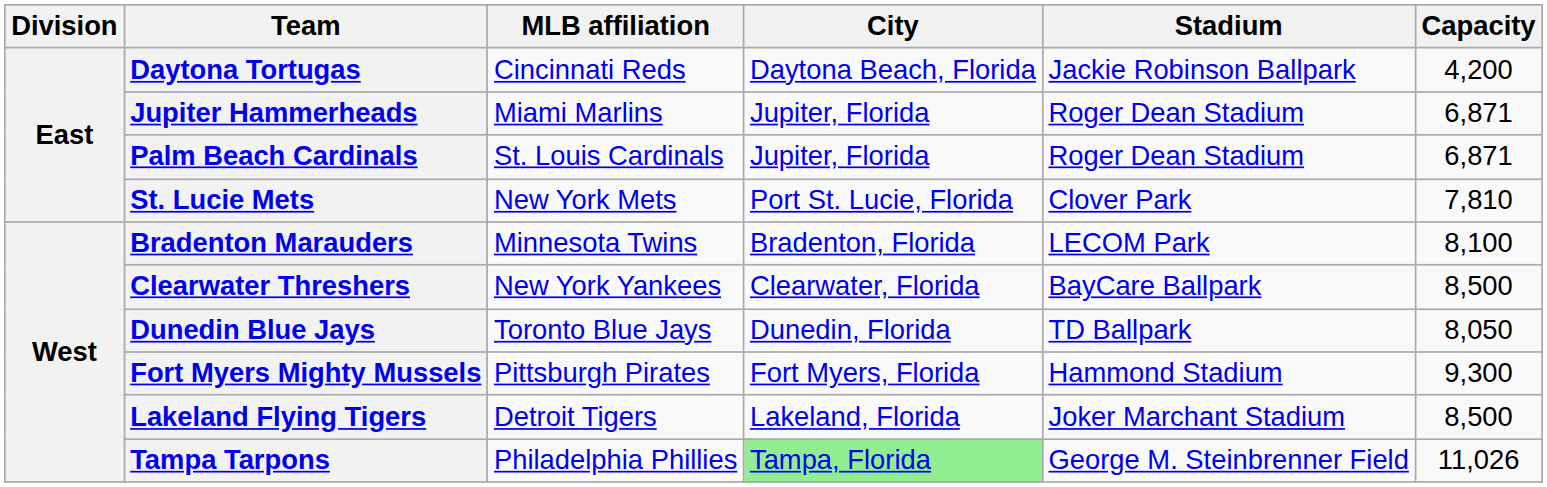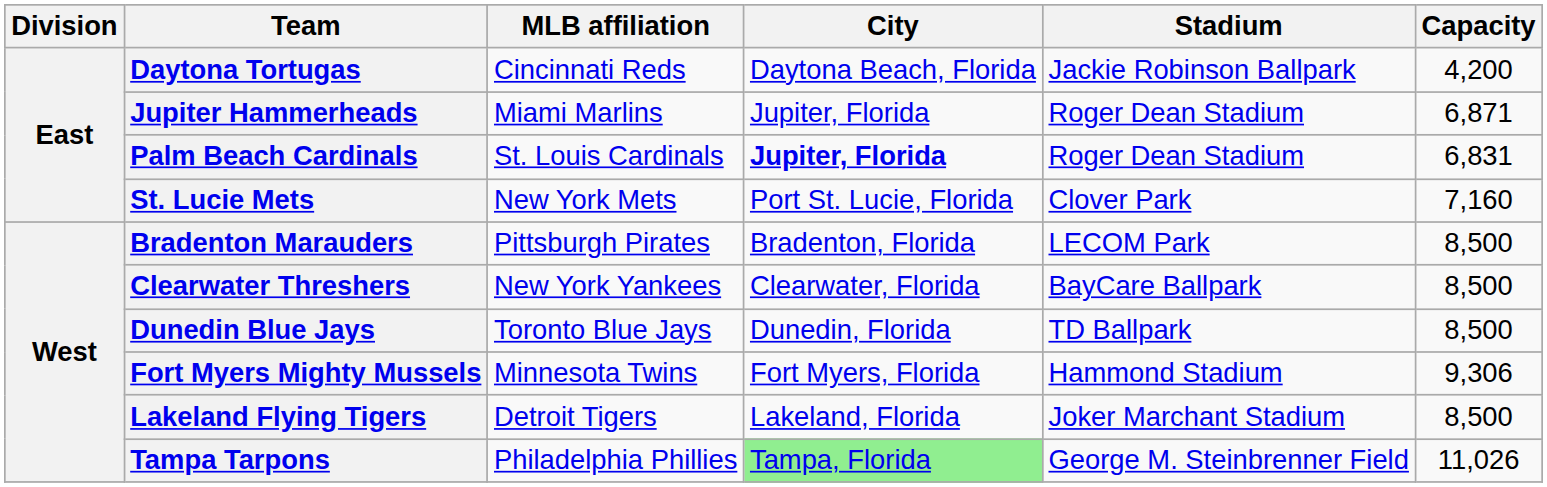 <table class="wikitable sortable">
 <tr>
 <th scope="col">Division</th>
 <th scope="col">Team</th>
 <th scope="col">MLB affiliation</th>
 <th scope="col">City</th>
 <th scope="col">Stadium</th>
 <th scope="col">Capacity</th>
 </tr>
 <tr>
 <th scope="rowgroup" rowspan="4">East</th>
 <th scope="row" style="text-align:left"><a href='#'>Daytona Tortugas</a></th>
 <td><a href='#'>Cincinnati Reds</a></td>
 <td><a href='#'>Daytona Beach, Florida</a></td>
 <td><a href='#'>Jackie Robinson Ballpark</a></td>
 <td style="text-align:center;">4,200</td>
 </tr>
 <tr>
 <th scope="row" style="text-align:left"><a href='#'>Jupiter Hammerheads</a></th>
 <td><a href='#'>Miami Marlins</a></td>
 <td><a href='#'>Jupiter, Florida</a></td>
 <td><a href='#'>Roger Dean Stadium</a></td>
 <td style="text-align:center;">6,871</td>
 </tr>
 <tr>
 <th scope="row" style="text-align:left"><a href='#'>Palm Beach Cardinals</a></th>
 <td><a href='#'>St. Louis Cardinals</a></td>
-<td><a href='#'>Jupiter, Florida</a></td>
+<td><strong><a href='#'>Jupiter, Florida</a></strong></td>
 <td><a href='#'>Roger Dean Stadium</a></td>
-<td style="text-align:center;">6,871</td>
+<td style="text-align:center;">6,831</td>
 </tr>
 <tr>
 <th scope="row" style="text-align:left"><a href='#'>St. Lucie Mets</a></th>
 <td><a href='#'>New York Mets</a></td>
 <td><a href='#'>Port St. Lucie, Florida</a></td>
 <td><a href='#'>Clover Park</a></td>
-<td style="text-align:center;">7,810</td>
+<td style="text-align:center;">7,160</td>
 </tr>
 <tr>
 <th scope="rowgroup" rowspan="6">West</th>
 <th scope="row" style="text-align:left"><a href='#'>Bradenton Marauders</a></th>
-<td><a href='#'>Minnesota Twins</a></td>
+<td><a href='#'>Pittsburgh Pirates</a></td>
 <td><a href='#'>Bradenton, Florida</a></td>
 <td><a href='#'>LECOM Park</a></td>
-<td style="text-align:center;">8,100</td>
+<td style="text-align:center;">8,500</td>
 </tr>
 <tr>
 <th scope="row" style="text-align:left"><a href='#'>Clearwater Threshers</a></th>
 <td><a href='#'>New York Yankees</a></td>
 <td><a href='#'>Clearwater, Florida</a></td>
 <td><a href='#'>BayCare Ballpark</a></td>
 <td style="text-align:center;">8,500</td>
 </tr>
 <tr>
 <th scope="row" style="text-align:left"><a href='#'>Dunedin Blue Jays</a></th>
 <td><a href='#'>Toronto Blue Jays</a></td>
 <td><a href='#'>Dunedin, Florida</a></td>
 <td><a href='#'>TD Ballpark</a></td>
-<td style="text-align:center;">8,050</td>
+<td style="text-align:center;">8,500</td>
 </tr>
 <tr>
 <th scope="row" style="text-align:left"><a href='#'>Fort Myers Mighty Mussels</a></th>
-<td><a href='#'>Pittsburgh Pirates</a></td>
+<td><a href='#'>Minnesota Twins</a></td>
 <td><a href='#'>Fort Myers, Florida</a></td>
 <td><a href='#'>Hammond Stadium</a></td>
-<td style="text-align:center;">9,300</td>
+<td style="text-align:center;">9,306</td>
 </tr>
 <tr>
 <th scope="row" style="text-align:left"><a href='#'>Lakeland Flying Tigers</a></th>
 <td><a href='#'>Detroit Tigers</a></td>
 <td><a href='#'>Lakeland, Florida</a></td>
 <td><a href='#'>Joker Marchant Stadium</a></td>
 <td style="text-align:center;">8,500</td>
 </tr>
 <tr>
 <th scope="row" style="text-align:left"><a href='#'>Tampa Tarpons</a></th>
 <td><a href='#'>Philadelphia Phillies</a></td>
 <td style="background: lightgreen;"><a href='#'>Tampa, Florida</a></td>
 <td><a href='#'>George M. Steinbrenner Field</a></td>
 <td style="text-align:center;">11,026</td>
 </tr>
 </table>
